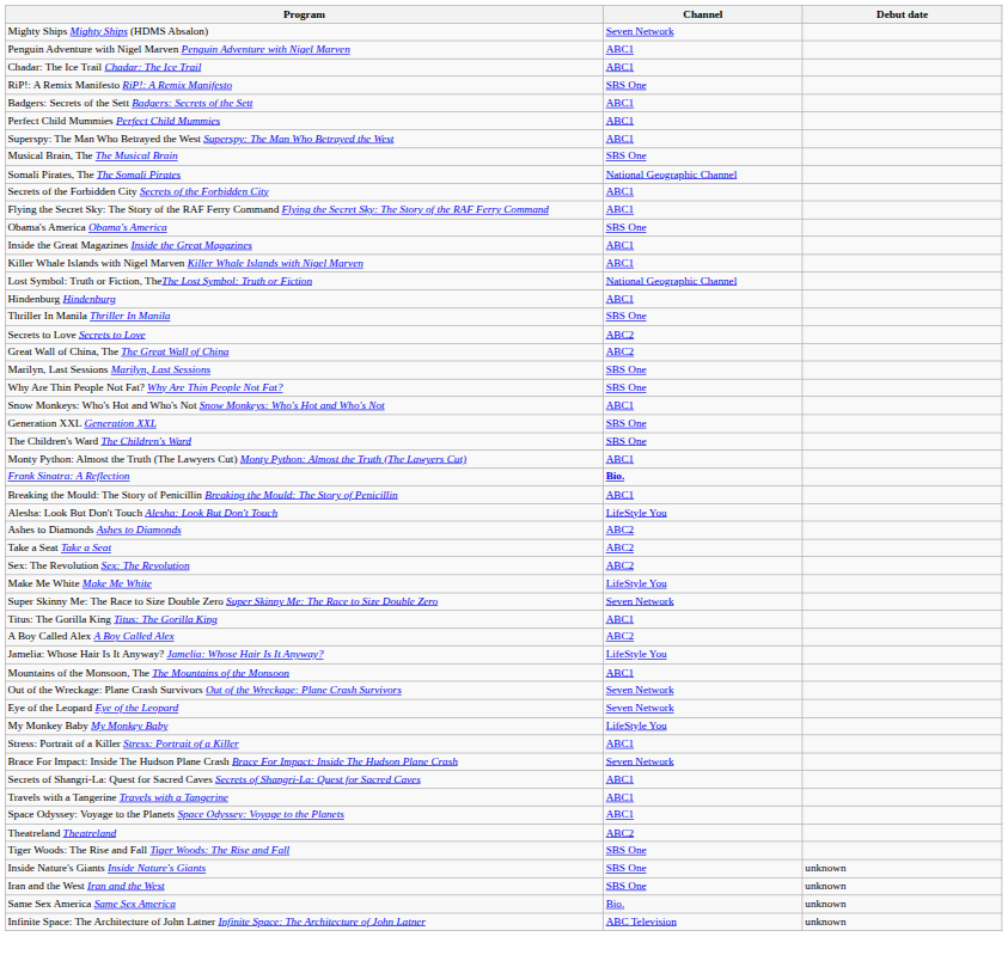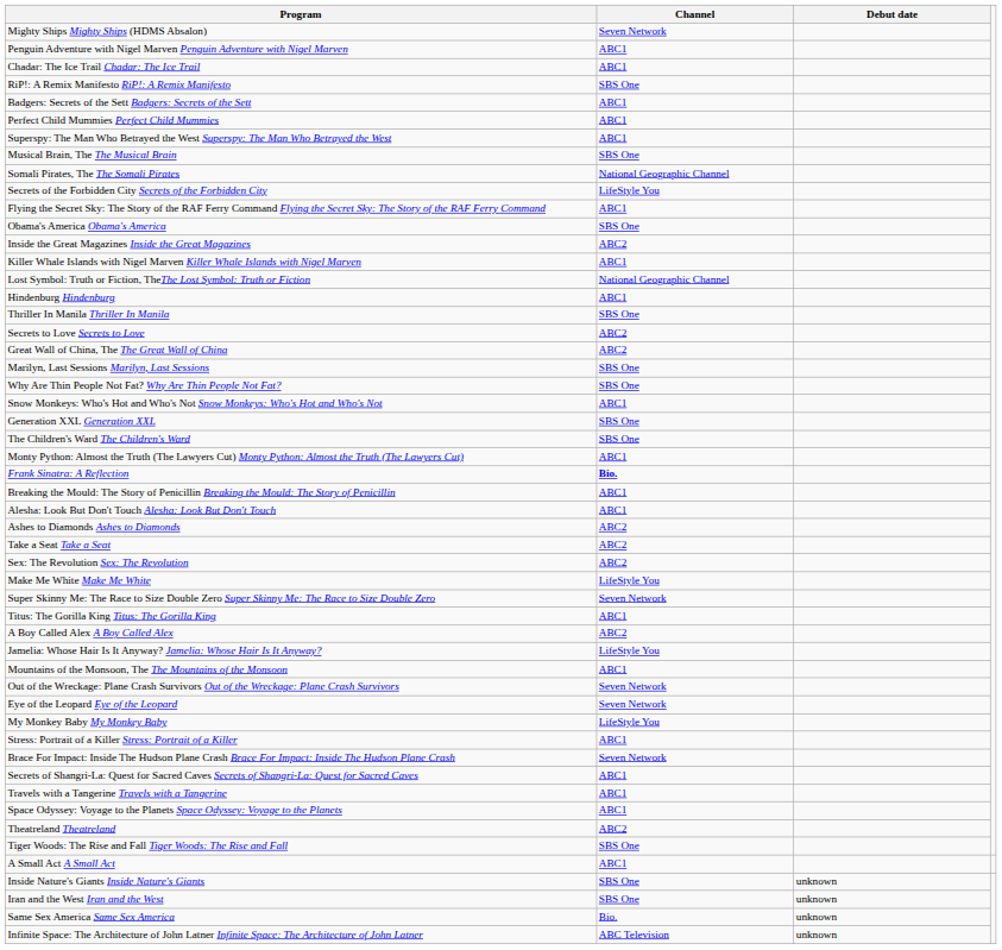 <table class="wikitable sortable" width="100%" style="font-size:87%;">
 <tr bgcolor="#efefef">
 <th width=60%>Program</th>
 <th width=20%>Channel</th>
 <th width=20%>Debut date</th>
 </tr>
 <tr>
 <td><span>Mighty Ships</span> <em><a href='#'>Mighty Ships</a></em> (HDMS Absalon)</td>
 <td><a href='#'>Seven Network</a></td>
 <td></td>
 </tr>
 <tr>
 <td><span>Penguin Adventure with Nigel Marven</span> <em><a href='#'>Penguin Adventure with Nigel Marven</a></em></td>
 <td><a href='#'>ABC1</a></td>
 <td></td>
 </tr>
 <tr>
 <td><span>Chadar: The Ice Trail</span>  <em><a href='#'>Chadar: The Ice Trail</a></em></td>
 <td><a href='#'>ABC1</a></td>
 <td></td>
 </tr>
 <tr>
 <td><span>RiP!: A Remix Manifesto</span>  <em><a href='#'>RiP!: A Remix Manifesto</a></em></td>
 <td><a href='#'>SBS One</a></td>
 <td></td>
 </tr>
 <tr>
 <td><span>Badgers: Secrets of the Sett</span> <em><a href='#'>Badgers: Secrets of the Sett</a></em></td>
 <td><a href='#'>ABC1</a></td>
 <td></td>
 </tr>
 <tr>
 <td><span>Perfect Child Mummies</span> <em><a href='#'>Perfect Child Mummies</a></em></td>
 <td><a href='#'>ABC1</a></td>
 <td></td>
 </tr>
 <tr>
 <td><span>Superspy: The Man Who Betrayed the West</span> <em><a href='#'>Superspy: The Man Who Betrayed the West</a></em></td>
 <td><a href='#'>ABC1</a></td>
 <td></td>
 </tr>
 <tr>
 <td><span>Musical Brain, The</span>  <em><a href='#'>The Musical Brain</a></em></td>
 <td><a href='#'>SBS One</a></td>
 <td></td>
 </tr>
 <tr>
 <td><span>Somali Pirates, The</span> <em><a href='#'>The Somali Pirates</a></em></td>
 <td><a href='#'>National Geographic Channel</a></td>
 <td></td>
 </tr>
 <tr>
 <td><span>Secrets of the Forbidden City</span> <em><a href='#'>Secrets of the Forbidden City</a></em></td>
-<td><a href='#'>ABC1</a></td>
+<td><a href='#'>LifeStyle You</a></td>
 <td></td>
 </tr>
 <tr>
 <td><span>Flying the Secret Sky: The Story of the RAF Ferry Command</span> <em><a href='#'>Flying the Secret Sky: The Story of the RAF Ferry Command</a></em></td>
 <td><a href='#'>ABC1</a></td>
 <td></td>
 </tr>
 <tr>
 <td><span>Obama's America</span>  <em><a href='#'>Obama's America</a></em></td>
 <td><a href='#'>SBS One</a></td>
 <td></td>
 </tr>
 <tr>
 <td><span>Inside the Great Magazines</span>  <em><a href='#'>Inside the Great Magazines</a></em></td>
-<td><a href='#'>ABC1</a></td>
+<td><a href='#'>ABC2</a></td>
 <td></td>
 </tr>
 <tr>
 <td><span>Killer Whale Islands with Nigel Marven</span> <em><a href='#'>Killer Whale Islands with Nigel Marven</a></em></td>
 <td><a href='#'>ABC1</a></td>
 <td></td>
 </tr>
 <tr>
 <td><span>Lost Symbol: Truth or Fiction, The</span><em><a href='#'>The Lost Symbol: Truth or Fiction</a></em></td>
 <td><a href='#'>National Geographic Channel</a></td>
 <td></td>
 </tr>
 <tr>
 <td><span>Hindenburg</span> <em><a href='#'>Hindenburg</a></em></td>
 <td><a href='#'>ABC1</a></td>
 <td></td>
 </tr>
 <tr>
 <td><span>Thriller In Manila</span>  <em><a href='#'>Thriller In Manila</a></em></td>
 <td><a href='#'>SBS One</a></td>
 <td></td>
 </tr>
 <tr>
 <td><span>Secrets to Love</span> <em><a href='#'>Secrets to Love</a></em></td>
 <td><a href='#'>ABC2</a></td>
 <td></td>
 </tr>
 <tr>
 <td><span>Great Wall of China, The</span> <em><a href='#'>The Great Wall of China</a></em></td>
 <td><a href='#'>ABC2</a></td>
 <td></td>
 </tr>
 <tr>
 <td><span>Marilyn, Last Sessions</span>   <em><a href='#'>Marilyn, Last Sessions</a></em></td>
 <td><a href='#'>SBS One</a></td>
 <td></td>
 </tr>
 <tr>
 <td><span>Why Are Thin People Not Fat?</span>  <em><a href='#'>Why Are Thin People Not Fat?</a></em></td>
 <td><a href='#'>SBS One</a></td>
 <td></td>
 </tr>
 <tr>
 <td><span>Snow Monkeys: Who's Hot and Who's Not</span> <em><a href='#'>Snow Monkeys: Who's Hot and Who's Not</a></em></td>
 <td><a href='#'>ABC1</a></td>
 <td></td>
 </tr>
 <tr>
 <td><span>Generation XXL</span>  <em><a href='#'>Generation XXL</a></em></td>
 <td><a href='#'>SBS One</a></td>
 <td></td>
 </tr>
 <tr>
 <td><span>The Children's Ward</span>  <em><a href='#'>The Children's Ward</a></em></td>
 <td><a href='#'>SBS One</a></td>
 <td></td>
 </tr>
 <tr>
 <td><span>Monty Python: Almost the Truth (The Lawyers Cut)</span>  <em><a href='#'>Monty Python: Almost the Truth (The Lawyers Cut)</a></em></td>
 <td><a href='#'>ABC1</a></td>
 <td></td>
 </tr>
 <tr>
 <td><em><a href='#'>Frank Sinatra: A Reflection</a></em></td>
 <td><strong><a href='#'>Bio.</a></strong></td>
 <td></td>
 </tr>
 <tr>
 <td><span>Breaking the Mould: The Story of Penicillin</span>  <em><a href='#'>Breaking the Mould: The Story of Penicillin</a></em></td>
 <td><a href='#'>ABC1</a></td>
 <td></td>
 </tr>
 <tr>
 <td><span>Alesha: Look But Don't Touch</span>  <em><a href='#'>Alesha: Look But Don't Touch</a></em></td>
-<td><a href='#'>LifeStyle You</a></td>
+<td><a href='#'>ABC1</a></td>
 <td></td>
 </tr>
 <tr>
 <td><span>Ashes to Diamonds</span>  <em><a href='#'>Ashes to Diamonds</a></em></td>
 <td><a href='#'>ABC2</a></td>
 <td></td>
 </tr>
 <tr>
 <td><span>Take a Seat</span>  <em><a href='#'>Take a Seat</a></em></td>
 <td><a href='#'>ABC2</a></td>
 <td></td>
 </tr>
 <tr>
 <td><span>Sex: The Revolution</span>  <em><a href='#'>Sex: The Revolution</a></em></td>
 <td><a href='#'>ABC2</a></td>
 <td></td>
 </tr>
 <tr>
 <td><span>Make Me White</span>  <em><a href='#'>Make Me White</a></em></td>
 <td><a href='#'>LifeStyle You</a></td>
 <td></td>
 </tr>
 <tr>
 <td><span>Super Skinny Me: The Race to Size Double Zero</span>  <em><a href='#'>Super Skinny Me: The Race to Size Double Zero</a></em></td>
 <td><a href='#'>Seven Network</a></td>
 <td></td>
 </tr>
 <tr>
 <td><span>Titus: The Gorilla King</span>  <em><a href='#'>Titus: The Gorilla King</a></em></td>
 <td><a href='#'>ABC1</a></td>
 <td></td>
 </tr>
 <tr>
 <td><span>A Boy Called Alex</span>  <em><a href='#'>A Boy Called Alex</a></em></td>
 <td><a href='#'>ABC2</a></td>
 <td></td>
 </tr>
 <tr>
 <td><span>Jamelia: Whose Hair Is It Anyway?</span> <em><a href='#'>Jamelia: Whose Hair Is It Anyway?</a></em></td>
 <td><a href='#'>LifeStyle You</a></td>
 <td></td>
 </tr>
 <tr>
 <td><span>Mountains of the Monsoon, The</span>  <em><a href='#'>The Mountains of the Monsoon</a></em></td>
 <td><a href='#'>ABC1</a></td>
 <td></td>
 </tr>
 <tr>
 <td><span>Out of the Wreckage: Plane Crash Survivors</span>  <em><a href='#'>Out of the Wreckage: Plane Crash Survivors</a></em></td>
 <td><a href='#'>Seven Network</a></td>
 <td></td>
 </tr>
 <tr>
 <td><span>Eye of the Leopard</span>  <em><a href='#'>Eye of the Leopard</a></em></td>
 <td><a href='#'>Seven Network</a></td>
 <td></td>
 </tr>
 <tr>
 <td><span>My Monkey Baby</span>  <em><a href='#'>My Monkey Baby</a></em></td>
 <td><a href='#'>LifeStyle You</a></td>
 <td></td>
 </tr>
 <tr>
 <td><span>Stress: Portrait of a Killer</span> <em><a href='#'>Stress: Portrait of a Killer</a></em></td>
 <td><a href='#'>ABC1</a></td>
 <td></td>
 </tr>
 <tr>
 <td><span>Brace For Impact: Inside The Hudson Plane Crash</span>  <em><a href='#'>Brace For Impact: Inside The Hudson Plane Crash</a></em></td>
 <td><a href='#'>Seven Network</a></td>
 <td></td>
 </tr>
 <tr>
 <td><span>Secrets of Shangri-La: Quest for Sacred Caves</span> <em><a href='#'>Secrets of Shangri-La: Quest for Sacred Caves</a></em></td>
 <td><a href='#'>ABC1</a></td>
 <td></td>
 </tr>
 <tr>
 <td><span>Travels with a Tangerine</span>   <em><a href='#'>Travels with a Tangerine</a></em></td>
 <td><a href='#'>ABC1</a></td>
 <td></td>
 </tr>
 <tr>
 <td><span>Space Odyssey: Voyage to the Planets</span>  <em><a href='#'>Space Odyssey: Voyage to the Planets</a></em></td>
 <td><a href='#'>ABC1</a></td>
 <td></td>
 </tr>
 <tr>
 <td><span>Theatreland</span>   <em><a href='#'>Theatreland</a></em></td>
 <td><a href='#'>ABC2</a></td>
 <td></td>
 </tr>
 <tr>
 <td><span>Tiger Woods: The Rise and Fall</span>   <em><a href='#'>Tiger Woods: The Rise and Fall</a></em></td>
 <td><a href='#'>SBS One</a></td>
 <td></td>
 </tr>
 <tr>
+<td><span>A Small Act</span>  <em><a href='#'>A Small Act</a></em></td>
+<td><a href='#'>ABC1</a></td>
+<td></td>
+<td></td>
+</tr>
+<tr>
 <td><span>Inside Nature's Giants</span>  <em><a href='#'>Inside Nature's Giants</a></em></td>
 <td><a href='#'>SBS One</a></td>
 <td>unknown</td>
 </tr>
 <tr>
 <td><span>Iran and the West</span>  <em><a href='#'>Iran and the West</a></em></td>
 <td><a href='#'>SBS One</a></td>
 <td>unknown</td>
 </tr>
 <tr>
 <td><span>Same Sex America</span> <em><a href='#'>Same Sex America</a></em></td>
 <td><a href='#'>Bio.</a></td>
 <td>unknown</td>
 </tr>
 <tr>
 <td><span>Infinite Space: The Architecture of John Latner</span> <em><a href='#'>Infinite Space: The Architecture of John Latner</a></em></td>
 <td><a href='#'>ABC Television</a></td>
 <td>unknown</td>
 </tr>
 </table>
